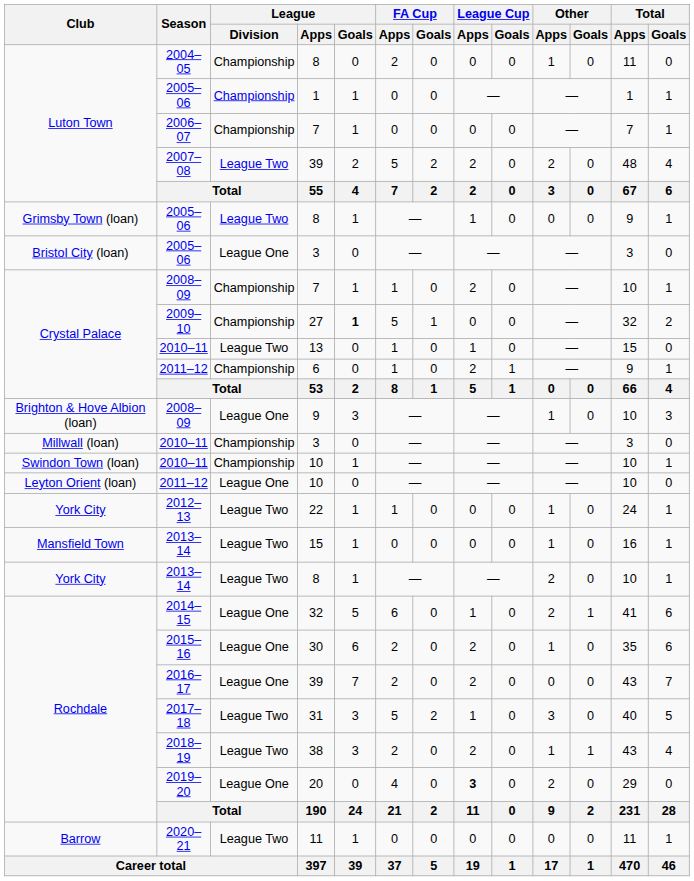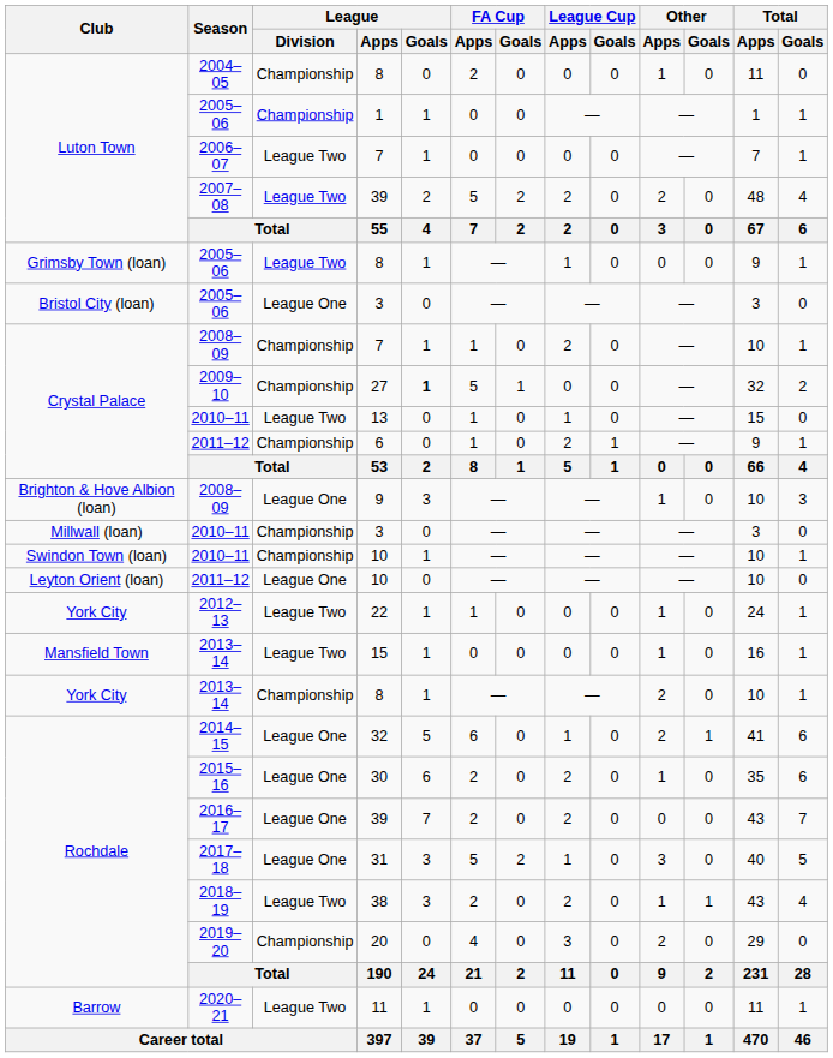 <table class=wikitable style=text-align:center>
 <tr>
 <th rowspan=2>Club</th>
 <th rowspan=2>Season</th>
 <th colspan=3>League</th>
 <th colspan=2><a href='#'>FA Cup</a></th>
 <th colspan=2><a href='#'>League Cup</a></th>
 <th colspan=2>Other</th>
 <th colspan=2>Total</th>
 </tr>
 <tr>
 <th>Division</th>
 <th>Apps</th>
 <th>Goals</th>
 <th>Apps</th>
 <th>Goals</th>
 <th>Apps</th>
 <th>Goals</th>
 <th>Apps</th>
 <th>Goals</th>
 <th>Apps</th>
 <th>Goals</th>
 </tr>
 <tr>
 <td rowspan=5><a href='#'>Luton Town</a></td>
 <td><a href='#'>2004–05</a></td>
 <td>Championship</td>
 <td>8</td>
 <td>0</td>
 <td>2</td>
 <td>0</td>
 <td>0</td>
 <td>0</td>
 <td>1</td>
 <td>0</td>
 <td>11</td>
 <td>0</td>
 </tr>
 <tr>
 <td><a href='#'>2005–06</a></td>
 <td><a href='#'>Championship</a></td>
 <td>1</td>
 <td>1</td>
 <td>0</td>
 <td>0</td>
 <td colspan=2>—</td>
 <td colspan=2>—</td>
 <td>1</td>
 <td>1</td>
 </tr>
 <tr>
 <td><a href='#'>2006–07</a></td>
-<td>Championship</td>
+<td>League Two</td>
 <td>7</td>
 <td>1</td>
 <td>0</td>
 <td>0</td>
 <td>0</td>
 <td>0</td>
 <td colspan=2>—</td>
 <td>7</td>
 <td>1</td>
 </tr>
 <tr>
 <td><a href='#'>2007–08</a></td>
 <td><a href='#'>League Two</a></td>
 <td>39</td>
 <td>2</td>
 <td>5</td>
 <td>2</td>
 <td>2</td>
 <td>0</td>
 <td>2</td>
 <td>0</td>
 <td>48</td>
 <td>4</td>
 </tr>
 <tr>
 <th colspan=2>Total</th>
 <th>55</th>
 <th>4</th>
 <th>7</th>
 <th>2</th>
 <th>2</th>
 <th>0</th>
 <th>3</th>
 <th>0</th>
 <th>67</th>
 <th>6</th>
 </tr>
 <tr>
 <td><a href='#'>Grimsby Town</a> (loan)</td>
 <td><a href='#'>2005–06</a></td>
 <td><a href='#'>League Two</a></td>
 <td>8</td>
 <td>1</td>
 <td colspan=2>—</td>
 <td>1</td>
 <td>0</td>
 <td>0</td>
 <td>0</td>
 <td>9</td>
 <td>1</td>
 </tr>
 <tr>
 <td><a href='#'>Bristol City</a> (loan)</td>
 <td><a href='#'>2005–06</a></td>
 <td>League One</td>
 <td>3</td>
 <td>0</td>
 <td colspan=2>—</td>
 <td colspan=2>—</td>
 <td colspan=2>—</td>
 <td>3</td>
 <td>0</td>
 </tr>
 <tr>
 <td rowspan=5><a href='#'>Crystal Palace</a></td>
 <td><a href='#'>2008–09</a></td>
 <td>Championship</td>
 <td>7</td>
 <td>1</td>
 <td>1</td>
 <td>0</td>
 <td>2</td>
 <td>0</td>
 <td colspan=2>—</td>
 <td>10</td>
 <td>1</td>
 </tr>
 <tr>
 <td><a href='#'>2009–10</a></td>
 <td>Championship</td>
 <td>27</td>
 <td><strong>1</strong></td>
 <td>5</td>
 <td>1</td>
 <td>0</td>
 <td>0</td>
 <td colspan=2>—</td>
 <td>32</td>
 <td>2</td>
 </tr>
 <tr>
 <td><a href='#'>2010–11</a></td>
 <td>League Two</td>
 <td>13</td>
 <td>0</td>
 <td>1</td>
 <td>0</td>
 <td>1</td>
 <td>0</td>
 <td colspan=2>—</td>
 <td>15</td>
 <td>0</td>
 </tr>
 <tr>
 <td><a href='#'>2011–12</a></td>
 <td>Championship</td>
 <td>6</td>
 <td>0</td>
 <td>1</td>
 <td>0</td>
 <td>2</td>
 <td>1</td>
 <td colspan=2>—</td>
 <td>9</td>
 <td>1</td>
 </tr>
 <tr>
 <th colspan=2>Total</th>
 <th>53</th>
 <th>2</th>
 <th>8</th>
 <th>1</th>
 <th>5</th>
 <th>1</th>
 <th>0</th>
 <th>0</th>
 <th>66</th>
 <th>4</th>
 </tr>
 <tr>
 <td><a href='#'>Brighton & Hove Albion</a> (loan)</td>
 <td><a href='#'>2008–09</a></td>
 <td>League One</td>
 <td>9</td>
 <td>3</td>
 <td colspan=2>—</td>
 <td colspan=2>—</td>
 <td>1</td>
 <td>0</td>
 <td>10</td>
 <td>3</td>
 </tr>
 <tr>
 <td><a href='#'>Millwall</a> (loan)</td>
 <td><a href='#'>2010–11</a></td>
 <td>Championship</td>
 <td>3</td>
 <td>0</td>
 <td colspan=2>—</td>
 <td colspan=2>—</td>
 <td colspan=2>—</td>
 <td>3</td>
 <td>0</td>
 </tr>
 <tr>
 <td><a href='#'>Swindon Town</a> (loan)</td>
 <td><a href='#'>2010–11</a></td>
 <td>Championship</td>
 <td>10</td>
 <td>1</td>
 <td colspan=2>—</td>
 <td colspan=2>—</td>
 <td colspan=2>—</td>
 <td>10</td>
 <td>1</td>
 </tr>
 <tr>
 <td><a href='#'>Leyton Orient</a> (loan)</td>
 <td><a href='#'>2011–12</a></td>
 <td>League One</td>
 <td>10</td>
 <td>0</td>
 <td colspan=2>—</td>
 <td colspan=2>—</td>
 <td colspan=2>—</td>
 <td>10</td>
 <td>0</td>
 </tr>
 <tr>
 <td><a href='#'>York City</a></td>
 <td><a href='#'>2012–13</a></td>
 <td>League Two</td>
 <td>22</td>
 <td>1</td>
 <td>1</td>
 <td>0</td>
 <td>0</td>
 <td>0</td>
 <td>1</td>
 <td>0</td>
 <td>24</td>
 <td>1</td>
 </tr>
 <tr>
 <td><a href='#'>Mansfield Town</a></td>
 <td><a href='#'>2013–14</a></td>
 <td>League Two</td>
 <td>15</td>
 <td>1</td>
 <td>0</td>
 <td>0</td>
 <td>0</td>
 <td>0</td>
 <td>1</td>
 <td>0</td>
 <td>16</td>
 <td>1</td>
 </tr>
 <tr>
 <td><a href='#'>York City</a></td>
 <td><a href='#'>2013–14</a></td>
-<td>League Two</td>
+<td>Championship</td>
 <td>8</td>
 <td>1</td>
 <td colspan=2>—</td>
 <td colspan=2>—</td>
 <td>2</td>
 <td>0</td>
 <td>10</td>
 <td>1</td>
 </tr>
 <tr>
 <td rowspan=7><a href='#'>Rochdale</a></td>
 <td><a href='#'>2014–15</a></td>
 <td>League One</td>
 <td>32</td>
 <td>5</td>
 <td>6</td>
 <td>0</td>
 <td>1</td>
 <td>0</td>
 <td>2</td>
 <td>1</td>
 <td>41</td>
 <td>6</td>
 </tr>
 <tr>
 <td><a href='#'>2015–16</a></td>
 <td>League One</td>
 <td>30</td>
 <td>6</td>
 <td>2</td>
 <td>0</td>
 <td>2</td>
 <td>0</td>
 <td>1</td>
 <td>0</td>
 <td>35</td>
 <td>6</td>
 </tr>
 <tr>
 <td><a href='#'>2016–17</a></td>
 <td>League One</td>
 <td>39</td>
 <td>7</td>
 <td>2</td>
 <td>0</td>
 <td>2</td>
 <td>0</td>
 <td>0</td>
 <td>0</td>
 <td>43</td>
 <td>7</td>
 </tr>
 <tr>
 <td><a href='#'>2017–18</a></td>
-<td>League Two</td>
+<td>League One</td>
 <td>31</td>
 <td>3</td>
 <td>5</td>
 <td>2</td>
 <td>1</td>
 <td>0</td>
 <td>3</td>
 <td>0</td>
 <td>40</td>
 <td>5</td>
 </tr>
 <tr>
 <td><a href='#'>2018–19</a></td>
 <td>League Two</td>
 <td>38</td>
 <td>3</td>
 <td>2</td>
 <td>0</td>
 <td>2</td>
 <td>0</td>
 <td>1</td>
 <td>1</td>
 <td>43</td>
 <td>4</td>
 </tr>
 <tr>
 <td><a href='#'>2019–20</a></td>
-<td>League One</td>
+<td>Championship</td>
 <td>20</td>
 <td>0</td>
 <td>4</td>
 <td>0</td>
-<td><strong>3</strong></td>
+<td>3</td>
 <td>0</td>
 <td>2</td>
 <td>0</td>
 <td>29</td>
 <td>0</td>
 </tr>
 <tr>
 <th colspan=2>Total</th>
 <th>190</th>
 <th>24</th>
 <th>21</th>
 <th>2</th>
 <th>11</th>
 <th>0</th>
 <th>9</th>
 <th>2</th>
 <th>231</th>
 <th>28</th>
 </tr>
 <tr>
 <td><a href='#'>Barrow</a></td>
 <td><a href='#'>2020–21</a></td>
 <td>League Two</td>
 <td>11</td>
 <td>1</td>
 <td>0</td>
 <td>0</td>
 <td>0</td>
 <td>0</td>
 <td>0</td>
 <td>0</td>
 <td>11</td>
 <td>1</td>
 </tr>
 <tr>
 <th colspan=3>Career total</th>
 <th>397</th>
 <th>39</th>
 <th>37</th>
 <th>5</th>
 <th>19</th>
 <th>1</th>
 <th>17</th>
 <th>1</th>
 <th>470</th>
 <th>46</th>
 </tr>
 </table>
